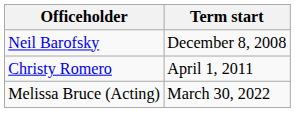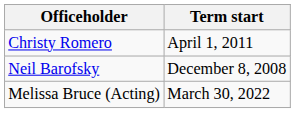 <table class="wikitable sortable">
 <tr style="vertical-align:bottom;">
 <th>Officeholder</th>
 <th>Term start</th>
 </tr>
 <tr>
+<td><a href='#'>Christy Romero</a></td>
+<td>April 1, 2011<br></td>
+</tr>
+<tr>
 <td><a href='#'>Neil Barofsky</a></td>
 <td>December 8, 2008</td>
-</tr>
-<tr>
-<td><a href='#'>Christy Romero</a></td>
-<td>April 1, 2011<br></td>
 </tr>
 <tr>
 <td>Melissa Bruce (Acting)</td>
 <td>March 30, 2022</td>
 </tr>
 </table>
